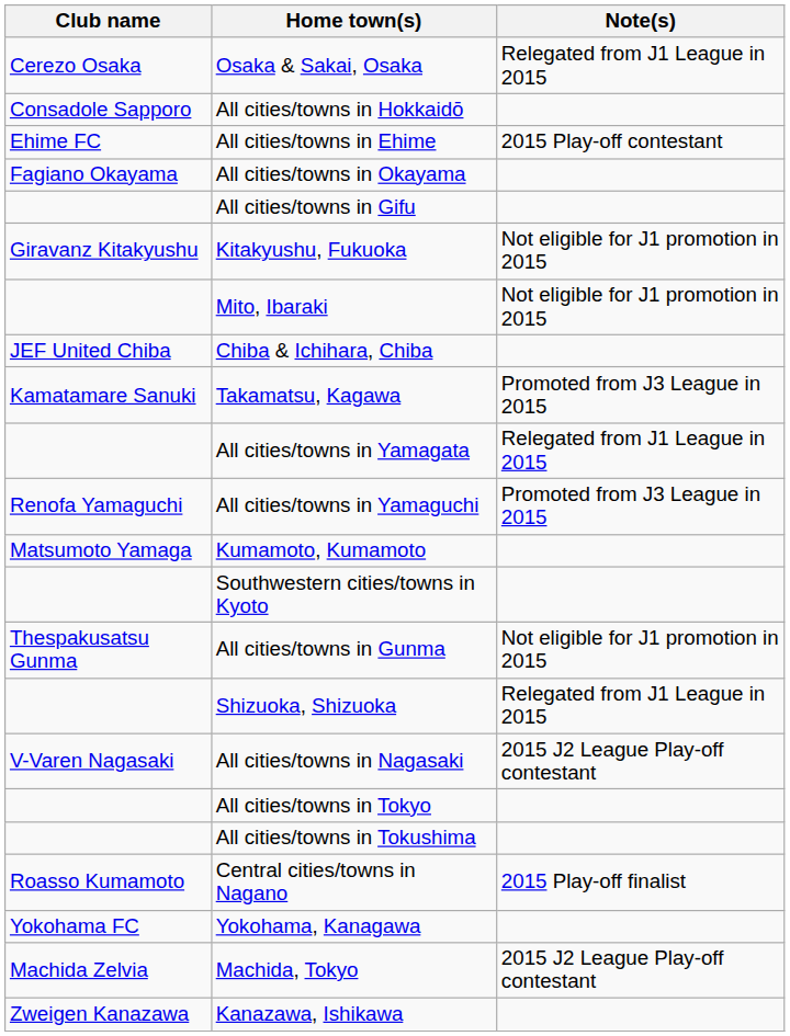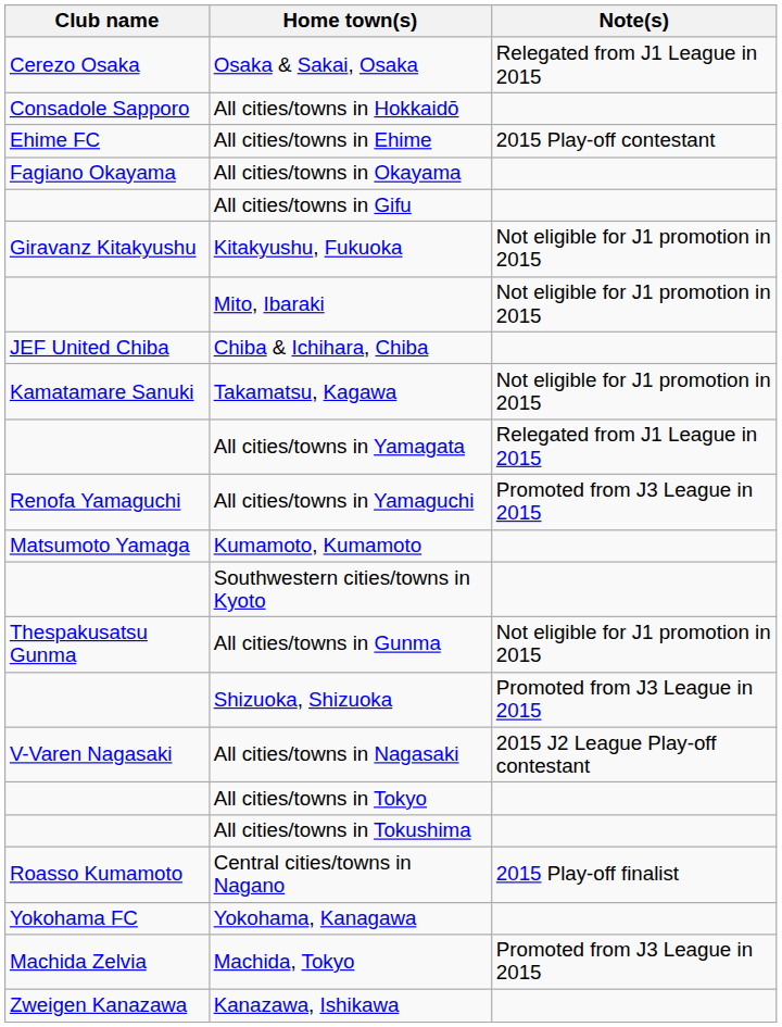 <table class="wikitable sortable">
 <tr>
 <th>Club name</th>
 <th>Home town(s)</th>
 <th>Note(s)</th>
 </tr>
 <tr>
 <td><a href='#'>Cerezo Osaka</a></td>
 <td><a href='#'>Osaka</a> & <a href='#'>Sakai</a>, <a href='#'>Osaka</a></td>
 <td>Relegated from J1 League in 2015</td>
 </tr>
 <tr>
 <td><a href='#'>Consadole Sapporo</a></td>
 <td>All cities/towns in <a href='#'>Hokkaidō</a></td>
 <td></td>
 </tr>
 <tr>
 <td><a href='#'>Ehime FC</a></td>
 <td>All cities/towns in <a href='#'>Ehime</a></td>
 <td>2015 Play-off contestant</td>
 </tr>
 <tr>
 <td><a href='#'>Fagiano Okayama</a></td>
 <td>All cities/towns in <a href='#'>Okayama</a></td>
 <td></td>
 </tr>
 <tr>
 <td></td>
 <td>All cities/towns in <a href='#'>Gifu</a></td>
 <td></td>
 </tr>
 <tr>
 <td><a href='#'>Giravanz Kitakyushu</a></td>
 <td><a href='#'>Kitakyushu</a>, <a href='#'>Fukuoka</a></td>
 <td>Not eligible for J1 promotion in 2015</td>
 </tr>
 <tr>
 <td></td>
 <td><a href='#'>Mito</a>, <a href='#'>Ibaraki</a></td>
 <td>Not eligible for J1 promotion in 2015</td>
 </tr>
 <tr>
 <td><a href='#'>JEF United Chiba</a></td>
 <td><a href='#'>Chiba</a> & <a href='#'>Ichihara</a>, <a href='#'>Chiba</a></td>
 <td></td>
 </tr>
 <tr>
 <td><a href='#'>Kamatamare Sanuki</a></td>
 <td><a href='#'>Takamatsu</a>, <a href='#'>Kagawa</a></td>
-<td>Promoted from J3 League in 2015</td>
+<td>Not eligible for J1 promotion in 2015</td>
 </tr>
 <tr>
 <td></td>
 <td>All cities/towns in <a href='#'>Yamagata</a></td>
 <td>Relegated from J1 League in <a href='#'>2015</a></td>
 </tr>
 <tr>
 <td><a href='#'>Renofa Yamaguchi</a></td>
 <td>All cities/towns in <a href='#'>Yamaguchi</a></td>
 <td>Promoted from J3 League in <a href='#'>2015</a></td>
 </tr>
 <tr>
 <td><a href='#'>Matsumoto Yamaga</a></td>
 <td><a href='#'>Kumamoto</a>, <a href='#'>Kumamoto</a></td>
 <td></td>
 </tr>
 <tr>
 <td></td>
 <td>Southwestern cities/towns in <a href='#'>Kyoto</a></td>
 <td></td>
 </tr>
 <tr>
 <td><a href='#'>Thespakusatsu Gunma</a></td>
 <td>All cities/towns in <a href='#'>Gunma</a></td>
 <td>Not eligible for J1 promotion in 2015</td>
 </tr>
 <tr>
 <td></td>
 <td><a href='#'>Shizuoka</a>, <a href='#'>Shizuoka</a></td>
-<td>Relegated from J1 League in 2015</td>
+<td>Promoted from J3 League in <a href='#'>2015</a></td>
 </tr>
 <tr>
 <td><a href='#'>V-Varen Nagasaki</a></td>
 <td>All cities/towns in <a href='#'>Nagasaki</a></td>
 <td>2015 J2 League Play-off contestant</td>
 </tr>
 <tr>
 <td></td>
 <td>All cities/towns in <a href='#'>Tokyo</a></td>
 <td></td>
 </tr>
 <tr>
 <td></td>
 <td>All cities/towns in <a href='#'>Tokushima</a></td>
 <td></td>
 </tr>
 <tr>
 <td><a href='#'>Roasso Kumamoto</a></td>
 <td>Central cities/towns in <a href='#'>Nagano</a></td>
 <td><a href='#'>2015</a> Play-off finalist</td>
 </tr>
 <tr>
 <td><a href='#'>Yokohama FC</a></td>
 <td><a href='#'>Yokohama</a>, <a href='#'>Kanagawa</a></td>
 <td></td>
 </tr>
 <tr>
 <td><a href='#'>Machida Zelvia</a></td>
 <td><a href='#'>Machida</a>, <a href='#'>Tokyo</a></td>
-<td>2015 J2 League Play-off contestant</td>
+<td>Promoted from J3 League in 2015</td>
 </tr>
 <tr>
 <td><a href='#'>Zweigen Kanazawa</a></td>
 <td><a href='#'>Kanazawa</a>, <a href='#'>Ishikawa</a></td>
 <td></td>
 </tr>
 <tr>
 </tr>
 </table>
